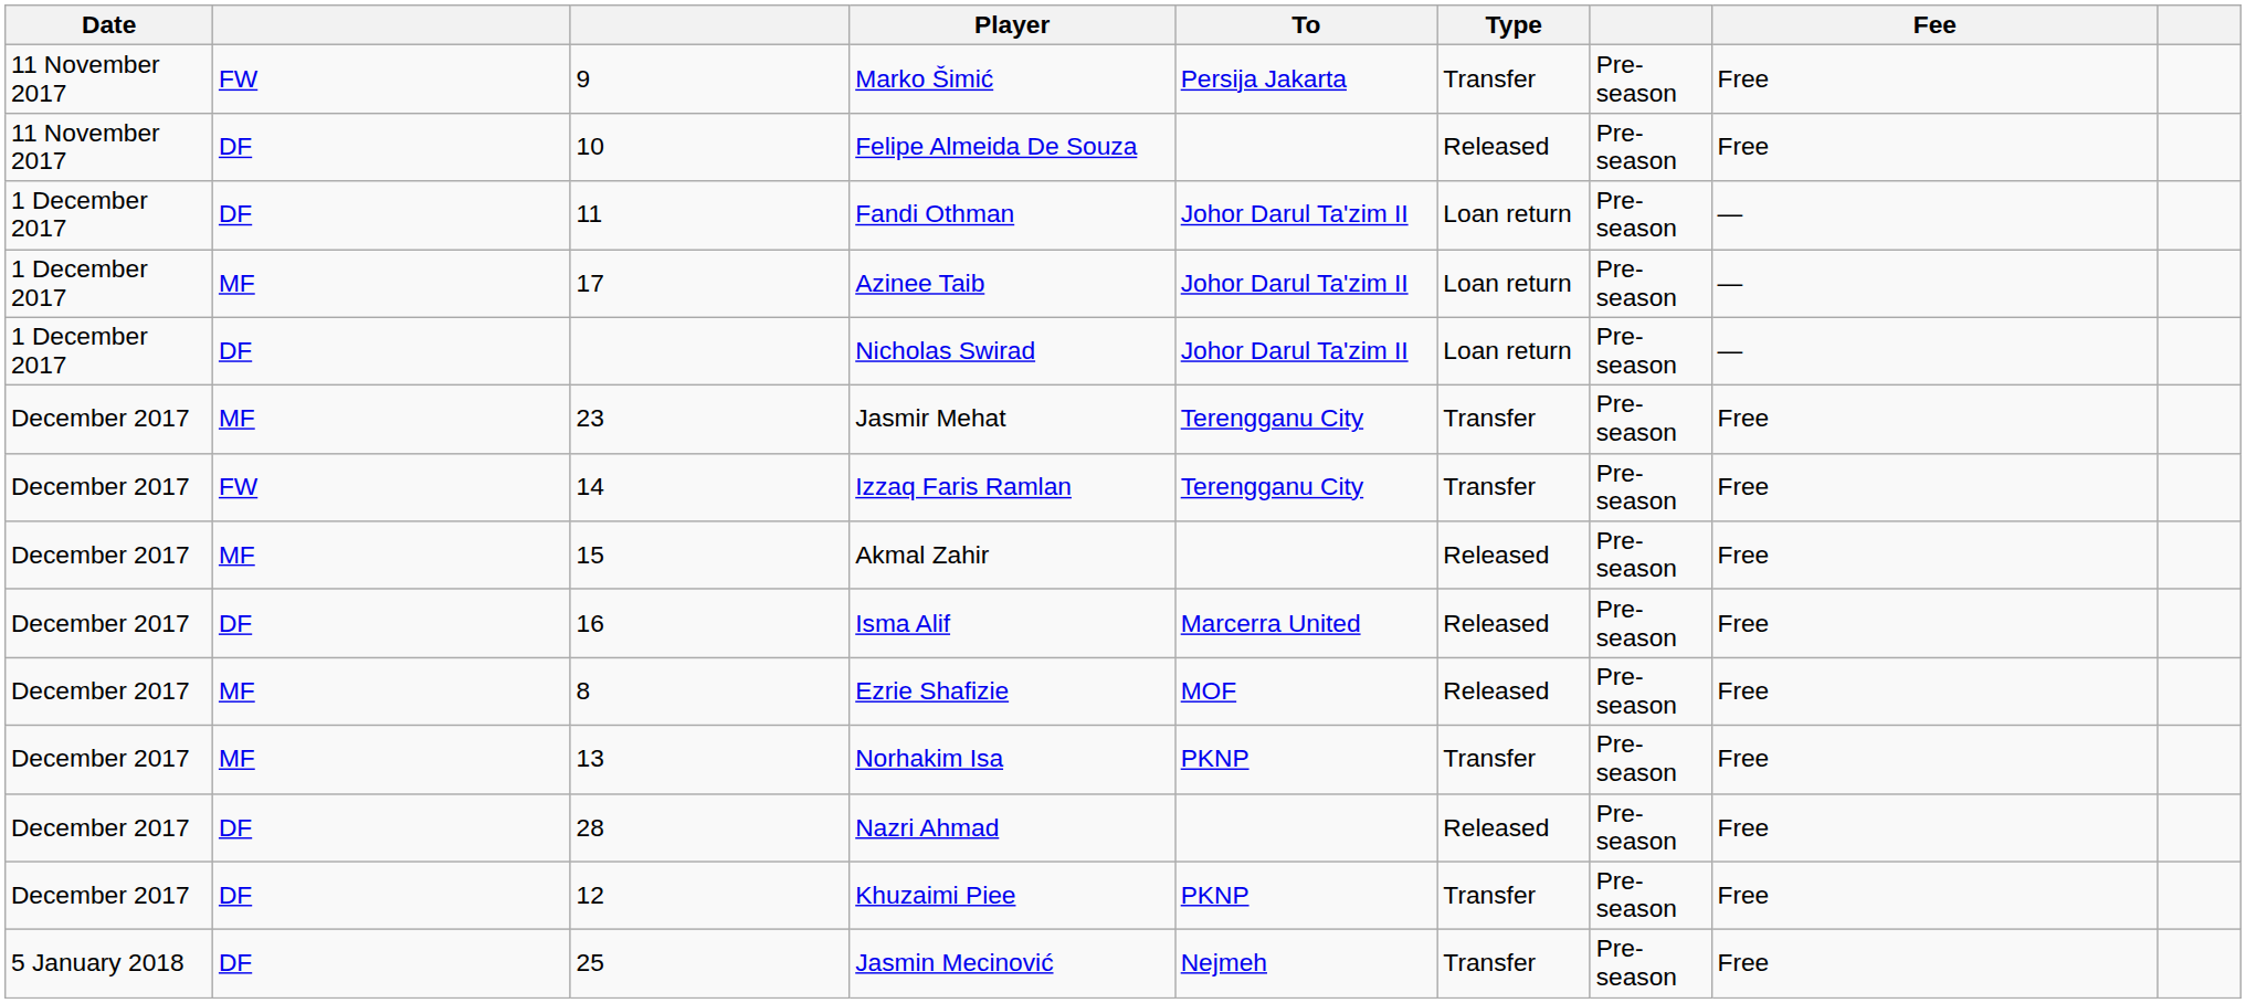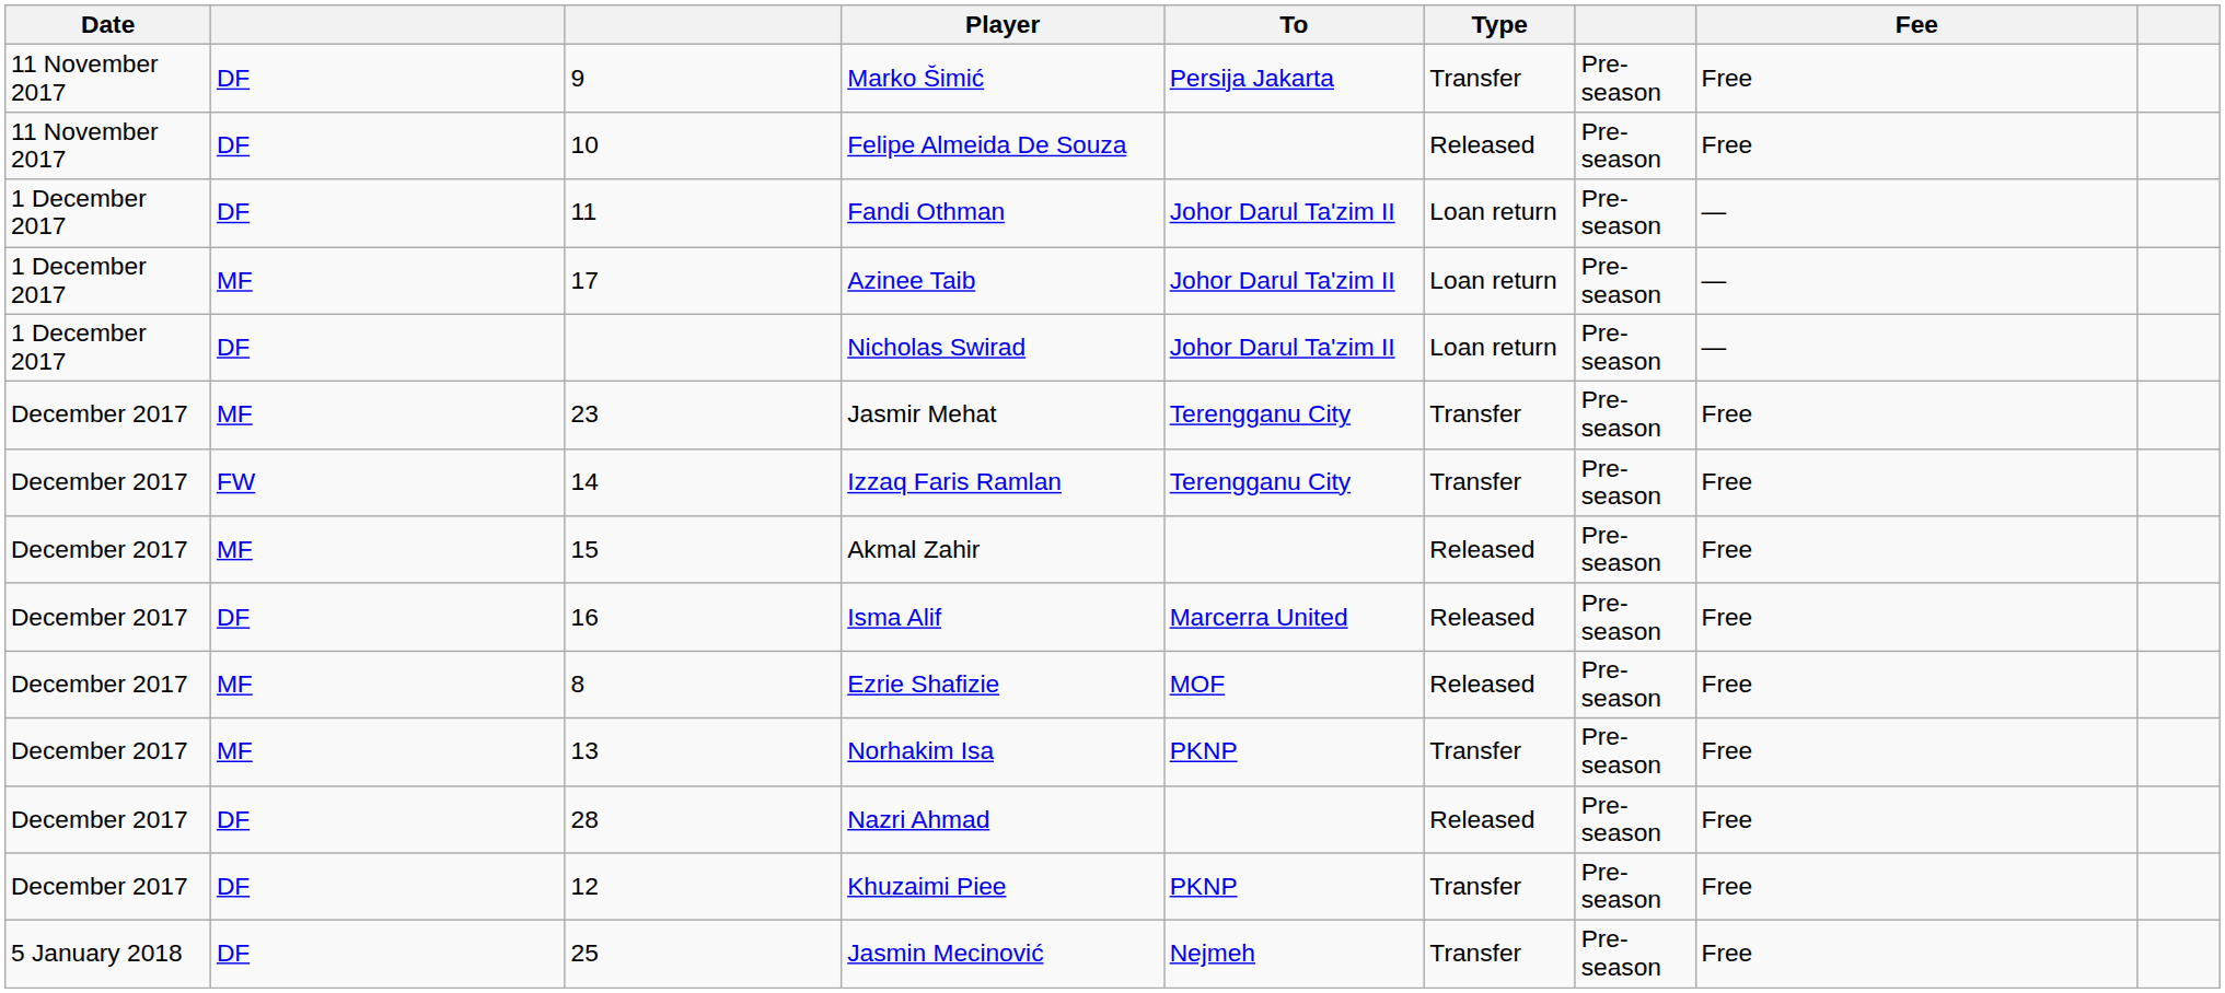 <table class="wikitable sortable" style="width:90%; text-align:center; font-size:100%; text-align:left">
 <tr>
 <th scope="col" style="width:125px;">Date</th>
 <th></th>
 <th></th>
 <th scope="col" style="width:200px;">Player</th>
 <th scope="col" style="width:160px;">To</th>
 <th scope="col" style="width:90px;">Type</th>
 <th scope="col" style="width:70px;"></th>
 <th>Fee</th>
 <th></th>
 </tr>
 <tr>
 <td>11 November 2017</td>
-<td><a href='#'>FW</a></td>
+<td><a href='#'>DF</a></td>
 <td>9</td>
 <td style="text-align:left"> <a href='#'>Marko Šimić</a></td>
 <td style="text-align:left"> <a href='#'>Persija Jakarta</a></td>
 <td>Transfer</td>
 <td>Pre-season</td>
 <td>Free</td>
 <td align="center"></td>
 </tr>
 <tr>
 <td>11 November 2017</td>
 <td><a href='#'>DF</a></td>
 <td>10</td>
 <td style="text-align:left"> <a href='#'>Felipe Almeida De Souza</a></td>
 <td></td>
 <td>Released </td>
 <td>Pre-season</td>
 <td>Free</td>
 <td align="center"></td>
 </tr>
 <tr>
 <td>1 December 2017</td>
 <td><a href='#'>DF</a></td>
 <td>11</td>
 <td style="text-align:left"> <a href='#'>Fandi Othman</a></td>
 <td style="text-align:left"> <a href='#'>Johor Darul Ta'zim II</a></td>
 <td>Loan return</td>
 <td>Pre-season</td>
 <td>—</td>
 <td align="center"></td>
 </tr>
 <tr>
 <td>1 December 2017</td>
 <td><a href='#'>MF</a></td>
 <td>17</td>
 <td style="text-align:left"> <a href='#'>Azinee Taib</a></td>
 <td style="text-align:left"> <a href='#'>Johor Darul Ta'zim II</a></td>
 <td>Loan return</td>
 <td>Pre-season</td>
 <td>—</td>
 <td align="center"></td>
 </tr>
 <tr>
 <td>1 December 2017</td>
 <td><a href='#'>DF</a></td>
 <td></td>
 <td style="text-align:left"> <a href='#'>Nicholas Swirad</a></td>
 <td style="text-align:left"> <a href='#'>Johor Darul Ta'zim II</a></td>
 <td>Loan return</td>
 <td>Pre-season</td>
 <td>—</td>
 <td></td>
 </tr>
 <tr>
 <td>December 2017</td>
 <td><a href='#'>MF</a></td>
 <td>23</td>
 <td style="text-align:left"> Jasmir Mehat</td>
 <td style="text-align:left"> <a href='#'>Terengganu City</a></td>
 <td>Transfer</td>
 <td>Pre-season</td>
 <td>Free</td>
 <td></td>
 </tr>
 <tr>
 <td>December 2017</td>
 <td><a href='#'>FW</a></td>
 <td>14</td>
 <td style="text-align:left"> <a href='#'>Izzaq Faris Ramlan</a></td>
 <td style="text-align:left"> <a href='#'>Terengganu City</a></td>
 <td>Transfer</td>
 <td>Pre-season</td>
 <td>Free</td>
 <td></td>
 </tr>
 <tr>
 <td>December 2017</td>
 <td><a href='#'>MF</a></td>
 <td>15</td>
 <td style="text-align:left"> Akmal Zahir</td>
 <td></td>
 <td>Released </td>
 <td>Pre-season</td>
 <td>Free</td>
 <td></td>
 </tr>
 <tr>
 <td>December 2017</td>
 <td><a href='#'>DF</a></td>
 <td>16</td>
 <td style="text-align:left"> <a href='#'>Isma Alif</a></td>
 <td style="text-align:left"> <a href='#'>Marcerra United</a></td>
 <td>Released </td>
 <td>Pre-season</td>
 <td>Free</td>
 <td></td>
 </tr>
 <tr>
 <td>December 2017</td>
 <td><a href='#'>MF</a></td>
 <td>8</td>
 <td style="text-align:left"> <a href='#'>Ezrie Shafizie</a></td>
 <td style="text-align:left"> <a href='#'>MOF</a></td>
 <td>Released </td>
 <td>Pre-season</td>
 <td>Free</td>
 <td></td>
 </tr>
 <tr>
 <td>December 2017</td>
 <td><a href='#'>MF</a></td>
 <td>13</td>
 <td style="text-align:left"> <a href='#'>Norhakim Isa</a></td>
 <td style="text-align:left"> <a href='#'>PKNP</a></td>
 <td>Transfer</td>
 <td>Pre-season</td>
 <td>Free</td>
 <td></td>
 </tr>
 <tr>
 <td>December 2017</td>
 <td><a href='#'>DF</a></td>
 <td>28</td>
 <td style="text-align:left"> <a href='#'>Nazri Ahmad</a></td>
 <td></td>
 <td>Released </td>
 <td>Pre-season</td>
 <td>Free</td>
 <td></td>
 </tr>
 <tr>
 <td>December 2017</td>
 <td><a href='#'>DF</a></td>
 <td>12</td>
 <td style="text-align:left"> <a href='#'>Khuzaimi Piee</a></td>
 <td style="text-align:left"> <a href='#'>PKNP</a></td>
 <td>Transfer</td>
 <td>Pre-season</td>
 <td>Free</td>
 <td></td>
 </tr>
 <tr>
 <td>5 January 2018</td>
 <td><a href='#'>DF</a></td>
 <td>25</td>
 <td style="text-align:left"> <a href='#'>Jasmin Mecinović</a></td>
 <td style="text-align:left"> <a href='#'>Nejmeh</a></td>
 <td>Transfer</td>
 <td>Pre-season</td>
 <td>Free</td>
 <td align="center"></td>
 </tr>
 </table>
